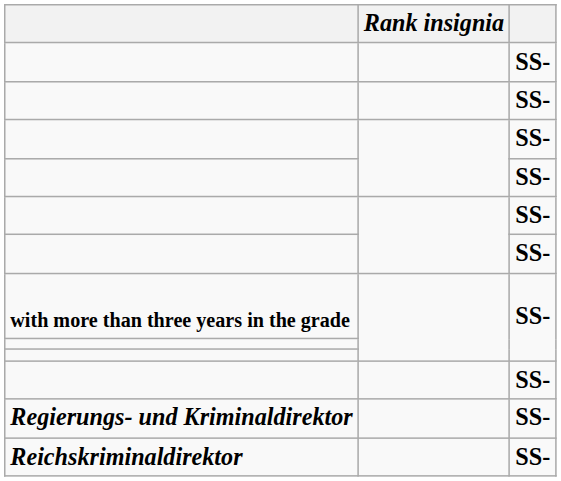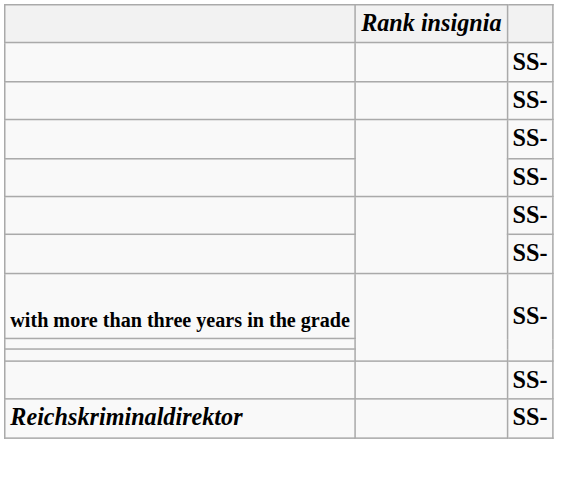 <table class="wikitable">
 <tr>
 <th></th>
 <th><em>Rank insignia</em></th>
 <th></th>
 </tr>
 <tr>
 <td><strong></strong></td>
 <td></td>
 <td><strong>SS-</strong></td>
 </tr>
 <tr>
 <td><strong></strong></td>
 <td></td>
 <td><strong>SS-</strong></td>
 </tr>
 <tr>
 <td><strong></strong></td>
 <td rowspan=2></td>
 <td><strong>SS-</strong></td>
 </tr>
 <tr>
 <td><strong></strong></td>
 <td><strong>SS-</strong></td>
 </tr>
 <tr>
 <td><strong></strong></td>
 <td rowspan=2></td>
 <td><strong>SS-</strong></td>
 </tr>
 <tr>
 <td><strong></strong></td>
 <td><strong>SS-</strong></td>
 </tr>
 <tr>
 <td><strong><br><small>with more than three years in the grade</small></strong></td>
 <td rowspan=3></td>
 <td rowspan=3><strong>SS-</strong></td>
 </tr>
 <tr>
 <td><strong></strong></td>
 </tr>
 <tr>
 <td><strong></strong></td>
 </tr>
 <tr>
 <td><strong></strong></td>
 <td></td>
 <td><strong>SS-</strong></td>
 </tr>
 <tr>
-<td><strong><em>Regierungs- und Kriminaldirektor</em></strong></td>
-<td></td>
-<td><strong>SS-</strong></td>
-</tr>
-<tr>
 <td><strong><em>Reichskriminaldirektor</em></strong></td>
 <td></td>
 <td><strong>SS-</strong></td>
 </tr>
 </table>
